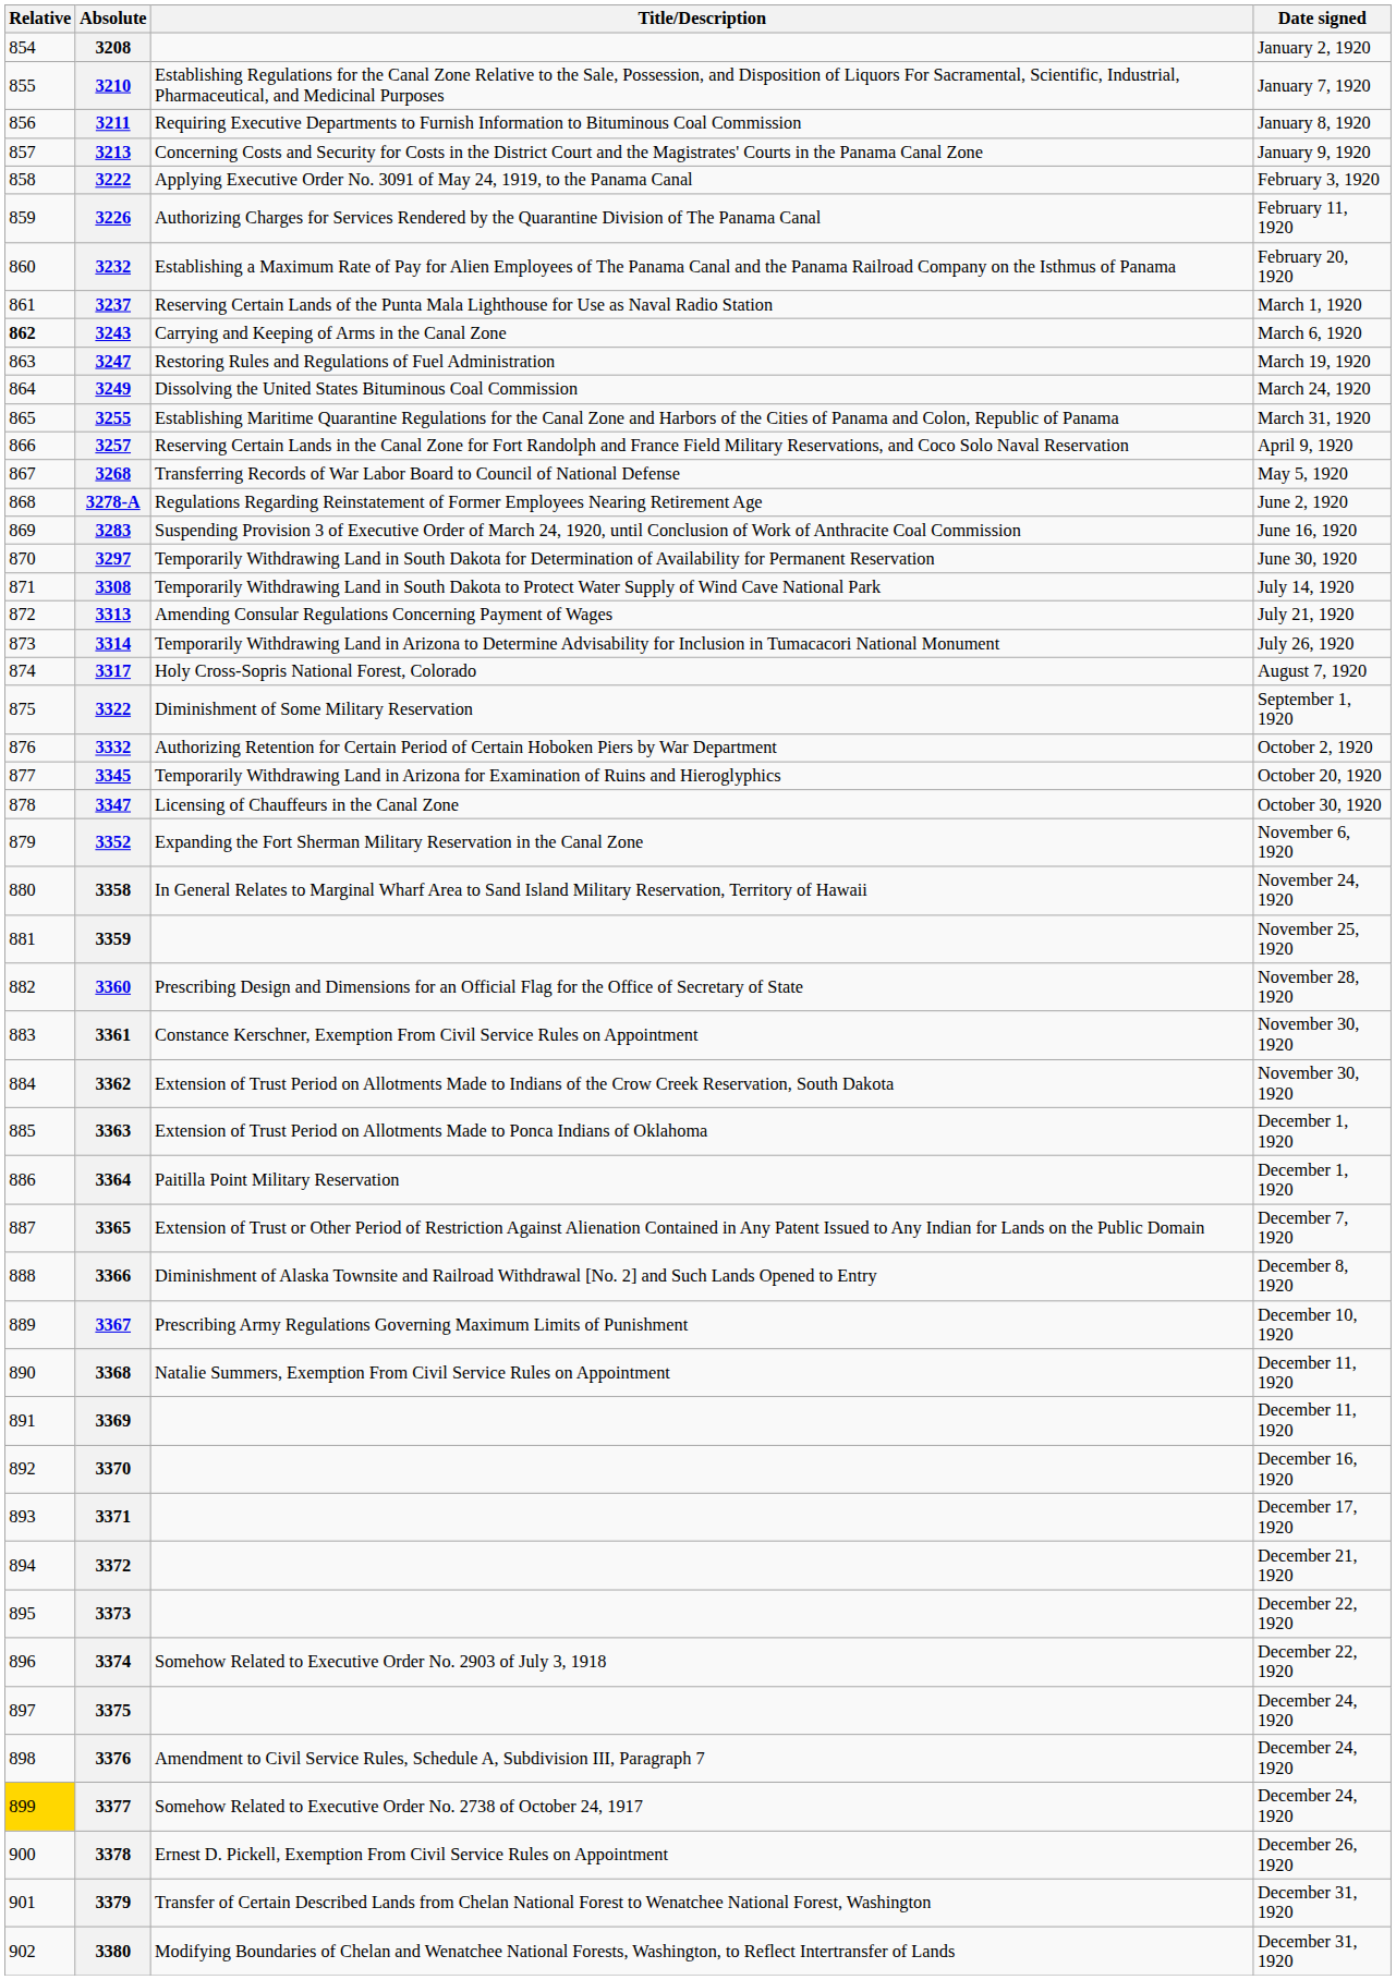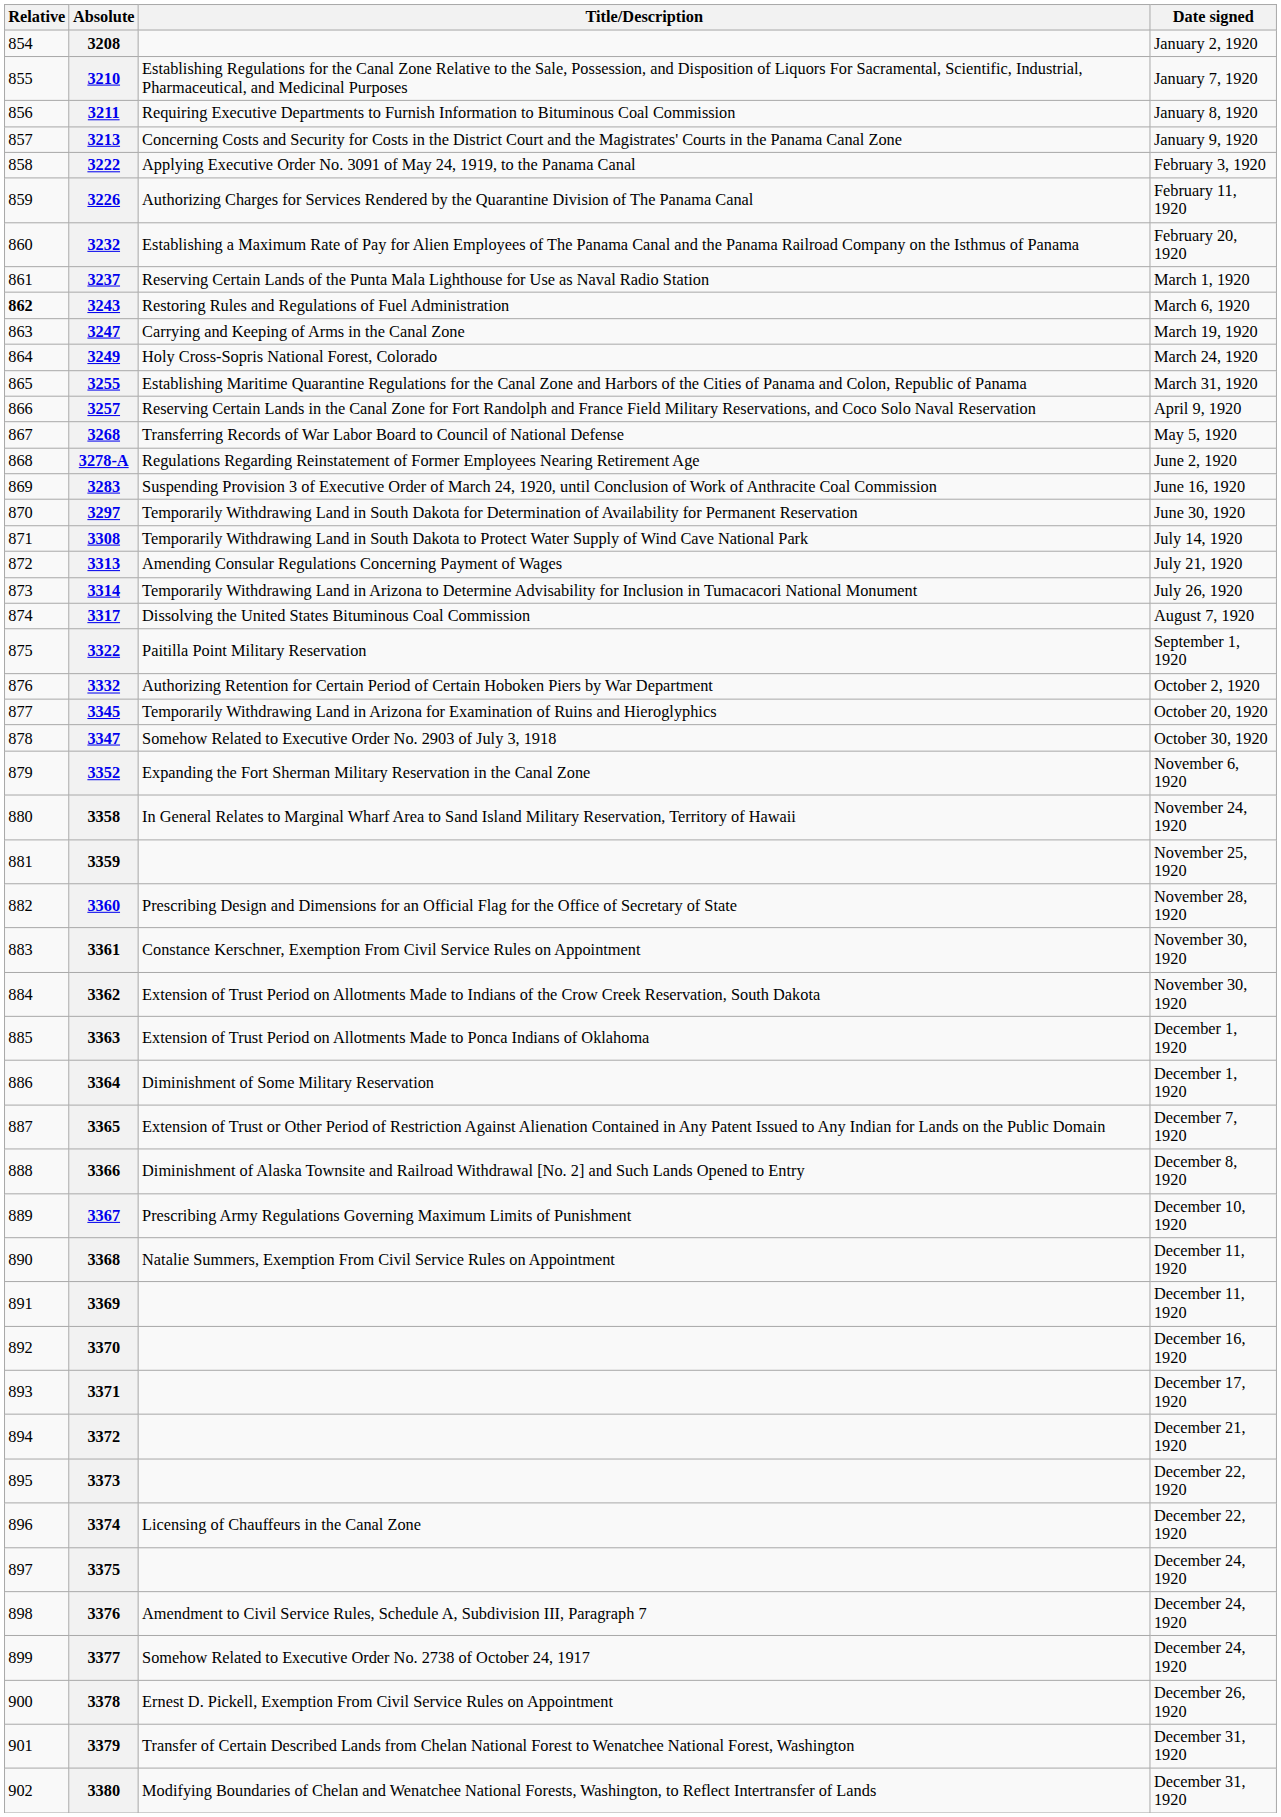 <table class="wikitable">
 <tr>
 <th>Relative </th>
 <th>Absolute </th>
 <th>Title/Description</th>
 <th>Date signed</th>
 </tr>
 <tr>
 <td>854</td>
 <th>3208</th>
 <td></td>
 <td>January 2, 1920</td>
 </tr>
 <tr>
 <td>855</td>
 <th><a href='#'>3210</a></th>
 <td>Establishing Regulations for the Canal Zone Relative to the Sale, Possession, and Disposition of Liquors For Sacramental, Scientific, Industrial, Pharmaceutical, and Medicinal Purposes</td>
 <td>January 7, 1920</td>
 </tr>
 <tr>
 <td>856</td>
 <th><a href='#'>3211</a></th>
 <td>Requiring Executive Departments to Furnish Information to Bituminous Coal Commission</td>
 <td>January 8, 1920</td>
 </tr>
 <tr>
 <td>857</td>
 <th><a href='#'>3213</a></th>
 <td>Concerning Costs and Security for Costs in the District Court and the Magistrates' Courts in the Panama Canal Zone</td>
 <td>January 9, 1920</td>
 </tr>
 <tr>
 <td>858</td>
 <th><a href='#'>3222</a></th>
 <td>Applying Executive Order No. 3091 of May 24, 1919, to the Panama Canal</td>
 <td>February 3, 1920</td>
 </tr>
 <tr>
 <td>859</td>
 <th><a href='#'>3226</a></th>
 <td>Authorizing Charges for Services Rendered by the Quarantine Division of The Panama Canal</td>
 <td>February 11, 1920</td>
 </tr>
 <tr>
 <td>860</td>
 <th><a href='#'>3232</a></th>
 <td>Establishing a Maximum Rate of Pay for Alien Employees of The Panama Canal and the Panama Railroad Company on the Isthmus of Panama</td>
 <td>February 20, 1920</td>
 </tr>
 <tr>
 <td>861</td>
 <th><a href='#'>3237</a></th>
 <td>Reserving Certain Lands of the Punta Mala Lighthouse for Use as Naval Radio Station</td>
 <td>March 1, 1920</td>
 </tr>
 <tr>
 <td><strong>862</strong></td>
 <th><a href='#'>3243</a></th>
-<td>Carrying and Keeping of Arms in the Canal Zone</td>
+<td>Restoring Rules and Regulations of Fuel Administration</td>
 <td>March 6, 1920</td>
 </tr>
 <tr>
 <td>863</td>
 <th><a href='#'>3247</a></th>
-<td>Restoring Rules and Regulations of Fuel Administration</td>
+<td>Carrying and Keeping of Arms in the Canal Zone</td>
 <td>March 19, 1920</td>
 </tr>
 <tr>
 <td>864</td>
 <th><a href='#'>3249</a></th>
-<td>Dissolving the United States Bituminous Coal Commission</td>
+<td>Holy Cross-Sopris National Forest, Colorado</td>
 <td>March 24, 1920</td>
 </tr>
 <tr>
 <td>865</td>
 <th><a href='#'>3255</a></th>
 <td>Establishing Maritime Quarantine Regulations for the Canal Zone and Harbors of the Cities of Panama and Colon, Republic of Panama</td>
 <td>March 31, 1920</td>
 </tr>
 <tr>
 <td>866</td>
 <th><a href='#'>3257</a></th>
 <td>Reserving Certain Lands in the Canal Zone for Fort Randolph and France Field Military Reservations, and Coco Solo Naval Reservation</td>
 <td>April 9, 1920</td>
 </tr>
 <tr>
 <td>867</td>
 <th><a href='#'>3268</a></th>
 <td>Transferring Records of War Labor Board to Council of National Defense</td>
 <td>May 5, 1920</td>
 </tr>
 <tr>
 <td>868</td>
 <th><a href='#'>3278-A</a></th>
 <td>Regulations Regarding Reinstatement of Former Employees Nearing Retirement Age</td>
 <td>June 2, 1920</td>
 </tr>
 <tr>
 <td>869</td>
 <th><a href='#'>3283</a></th>
 <td>Suspending Provision 3 of Executive Order of March 24, 1920, until Conclusion of Work of Anthracite Coal Commission</td>
 <td>June 16, 1920</td>
 </tr>
 <tr>
 <td>870</td>
 <th><a href='#'>3297</a></th>
 <td>Temporarily Withdrawing Land in South Dakota for Determination of Availability for Permanent Reservation</td>
 <td>June 30, 1920</td>
 </tr>
 <tr>
 <td>871</td>
 <th><a href='#'>3308</a></th>
 <td>Temporarily Withdrawing Land in South Dakota to Protect Water Supply of Wind Cave National Park</td>
 <td>July 14, 1920</td>
 </tr>
 <tr>
 <td>872</td>
 <th><a href='#'>3313</a></th>
 <td>Amending Consular Regulations Concerning Payment of Wages</td>
 <td>July 21, 1920</td>
 </tr>
 <tr>
 <td>873</td>
 <th><a href='#'>3314</a></th>
 <td>Temporarily Withdrawing Land in Arizona to Determine Advisability for Inclusion in Tumacacori National Monument</td>
 <td>July 26, 1920</td>
 </tr>
 <tr>
 <td>874</td>
 <th><a href='#'>3317</a></th>
-<td>Holy Cross-Sopris National Forest, Colorado</td>
+<td>Dissolving the United States Bituminous Coal Commission</td>
 <td>August 7, 1920</td>
 </tr>
 <tr>
 <td>875</td>
 <th><a href='#'>3322</a></th>
-<td>Diminishment of Some Military Reservation</td>
+<td>Paitilla Point Military Reservation</td>
 <td>September 1, 1920</td>
 </tr>
 <tr>
 <td>876</td>
 <th><a href='#'>3332</a></th>
 <td>Authorizing Retention for Certain Period of Certain Hoboken Piers by War Department</td>
 <td>October 2, 1920</td>
 </tr>
 <tr>
 <td>877</td>
 <th><a href='#'>3345</a></th>
 <td>Temporarily Withdrawing Land in Arizona for Examination of Ruins and Hieroglyphics</td>
 <td>October 20, 1920</td>
 </tr>
 <tr>
 <td>878</td>
 <th><a href='#'>3347</a></th>
-<td>Licensing of Chauffeurs in the Canal Zone</td>
+<td>Somehow Related to Executive Order No. 2903 of July 3, 1918</td>
 <td>October 30, 1920</td>
 </tr>
 <tr>
 <td>879</td>
 <th><a href='#'>3352</a></th>
 <td>Expanding the Fort Sherman Military Reservation in the Canal Zone</td>
 <td>November 6, 1920</td>
 </tr>
 <tr>
 <td>880</td>
 <th>3358</th>
 <td>In General Relates to Marginal Wharf Area to Sand Island Military Reservation, Territory of Hawaii</td>
 <td>November 24, 1920</td>
 </tr>
 <tr>
 <td>881</td>
 <th>3359</th>
 <td></td>
 <td>November 25, 1920</td>
 </tr>
 <tr>
 <td>882</td>
 <th><a href='#'>3360</a></th>
 <td>Prescribing Design and Dimensions for an Official Flag for the Office of Secretary of State</td>
 <td>November 28, 1920</td>
 </tr>
 <tr>
 <td>883</td>
 <th>3361</th>
 <td>Constance Kerschner, Exemption From Civil Service Rules on Appointment</td>
 <td>November 30, 1920</td>
 </tr>
 <tr>
 <td>884</td>
 <th>3362</th>
 <td>Extension of Trust Period on Allotments Made to Indians of the Crow Creek Reservation, South Dakota</td>
 <td>November 30, 1920</td>
 </tr>
 <tr>
 <td>885</td>
 <th>3363</th>
 <td>Extension of Trust Period on Allotments Made to Ponca Indians of Oklahoma</td>
 <td>December 1, 1920</td>
 </tr>
 <tr>
 <td>886</td>
 <th>3364</th>
-<td>Paitilla Point Military Reservation</td>
+<td>Diminishment of Some Military Reservation</td>
 <td>December 1, 1920</td>
 </tr>
 <tr>
 <td>887</td>
 <th>3365</th>
 <td>Extension of Trust or Other Period of Restriction Against Alienation Contained in Any Patent Issued to Any Indian for Lands on the Public Domain</td>
 <td>December 7, 1920</td>
 </tr>
 <tr>
 <td>888</td>
 <th>3366</th>
 <td>Diminishment of Alaska Townsite and Railroad Withdrawal [No. 2] and Such Lands Opened to Entry</td>
 <td>December 8, 1920</td>
 </tr>
 <tr>
 <td>889</td>
 <th><a href='#'>3367</a></th>
 <td>Prescribing Army Regulations Governing Maximum Limits of Punishment</td>
 <td>December 10, 1920</td>
 </tr>
 <tr>
 <td>890</td>
 <th>3368</th>
 <td>Natalie Summers, Exemption From Civil Service Rules on Appointment</td>
 <td>December 11, 1920</td>
 </tr>
 <tr>
 <td>891</td>
 <th>3369</th>
 <td></td>
 <td>December 11, 1920</td>
 </tr>
 <tr>
 <td>892</td>
 <th>3370</th>
 <td></td>
 <td>December 16, 1920</td>
 </tr>
 <tr>
 <td>893</td>
 <th>3371</th>
 <td></td>
 <td>December 17, 1920</td>
 </tr>
 <tr>
 <td>894</td>
 <th>3372</th>
 <td></td>
 <td>December 21, 1920</td>
 </tr>
 <tr>
 <td>895</td>
 <th>3373</th>
 <td></td>
 <td>December 22, 1920</td>
 </tr>
 <tr>
 <td>896</td>
 <th>3374</th>
-<td>Somehow Related to Executive Order No. 2903 of July 3, 1918</td>
+<td>Licensing of Chauffeurs in the Canal Zone</td>
 <td>December 22, 1920</td>
 </tr>
 <tr>
 <td>897</td>
 <th>3375</th>
 <td></td>
 <td>December 24, 1920</td>
 </tr>
 <tr>
 <td>898</td>
 <th>3376</th>
 <td>Amendment to Civil Service Rules, Schedule A, Subdivision III, Paragraph 7</td>
 <td>December 24, 1920</td>
 </tr>
 <tr>
-<td style="background: gold;">899</td>
+<td>899</td>
 <th>3377</th>
 <td>Somehow Related to Executive Order No. 2738 of October 24, 1917</td>
 <td>December 24, 1920</td>
 </tr>
 <tr>
 <td>900</td>
 <th>3378</th>
 <td>Ernest D. Pickell, Exemption From Civil Service Rules on Appointment</td>
 <td>December 26, 1920</td>
 </tr>
 <tr>
 <td>901</td>
 <th>3379</th>
 <td>Transfer of Certain Described Lands from Chelan National Forest to Wenatchee National Forest, Washington</td>
 <td>December 31, 1920</td>
 </tr>
 <tr>
 <td>902</td>
 <th>3380</th>
 <td>Modifying Boundaries of Chelan and Wenatchee National Forests, Washington, to Reflect Intertransfer of Lands</td>
 <td>December 31, 1920</td>
 </tr>
 </table>
